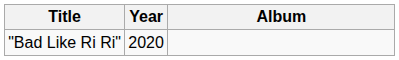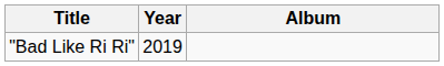 <table class="wikitable" style="text-align:center;">
 <tr>
 <th scope="col">Title</th>
 <th scope="col">Year</th>
 <th scope="col" width="220">Album</th>
 </tr>
 <tr>
 <td align="left">"Bad Like Ri Ri" <br> </td>
-<td>2020</td>
+<td>2019</td>
 <td></td>
 </tr>
 <tr>
 </tr>
 </table>
